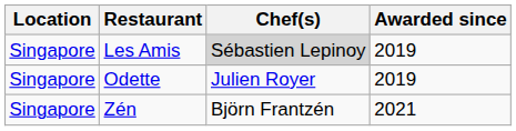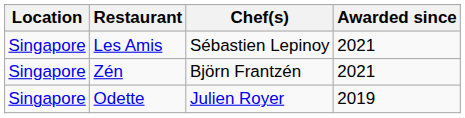 <table class="wikitable sortable">
 <tr>
 <th scope="col">Location</th>
 <th scope="col">Restaurant</th>
 <th scope="col">Chef(s)</th>
 <th scope="col">Awarded since</th>
 </tr>
 <tr>
 <td><a href='#'>Singapore</a></td>
 <td><a href='#'>Les Amis</a></td>
-<td style="background: lightgrey;">Sébastien Lepinoy</td>
-<td>2019</td>
+<td>Sébastien Lepinoy</td>
+<td>2021</td>
+</tr>
+<tr>
+<td><a href='#'>Singapore</a></td>
+<td><a href='#'>Zén</a></td>
+<td>Björn Frantzén</td>
+<td>2021</td>
 </tr>
 <tr>
 <td><a href='#'>Singapore</a></td>
 <td><a href='#'>Odette</a></td>
 <td><a href='#'>Julien Royer</a></td>
 <td>2019</td>
 </tr>
-<tr>
-<td><a href='#'>Singapore</a></td>
-<td><a href='#'>Zén</a></td>
-<td>Björn Frantzén</td>
-<td>2021</td>
-</tr>
 </table>
